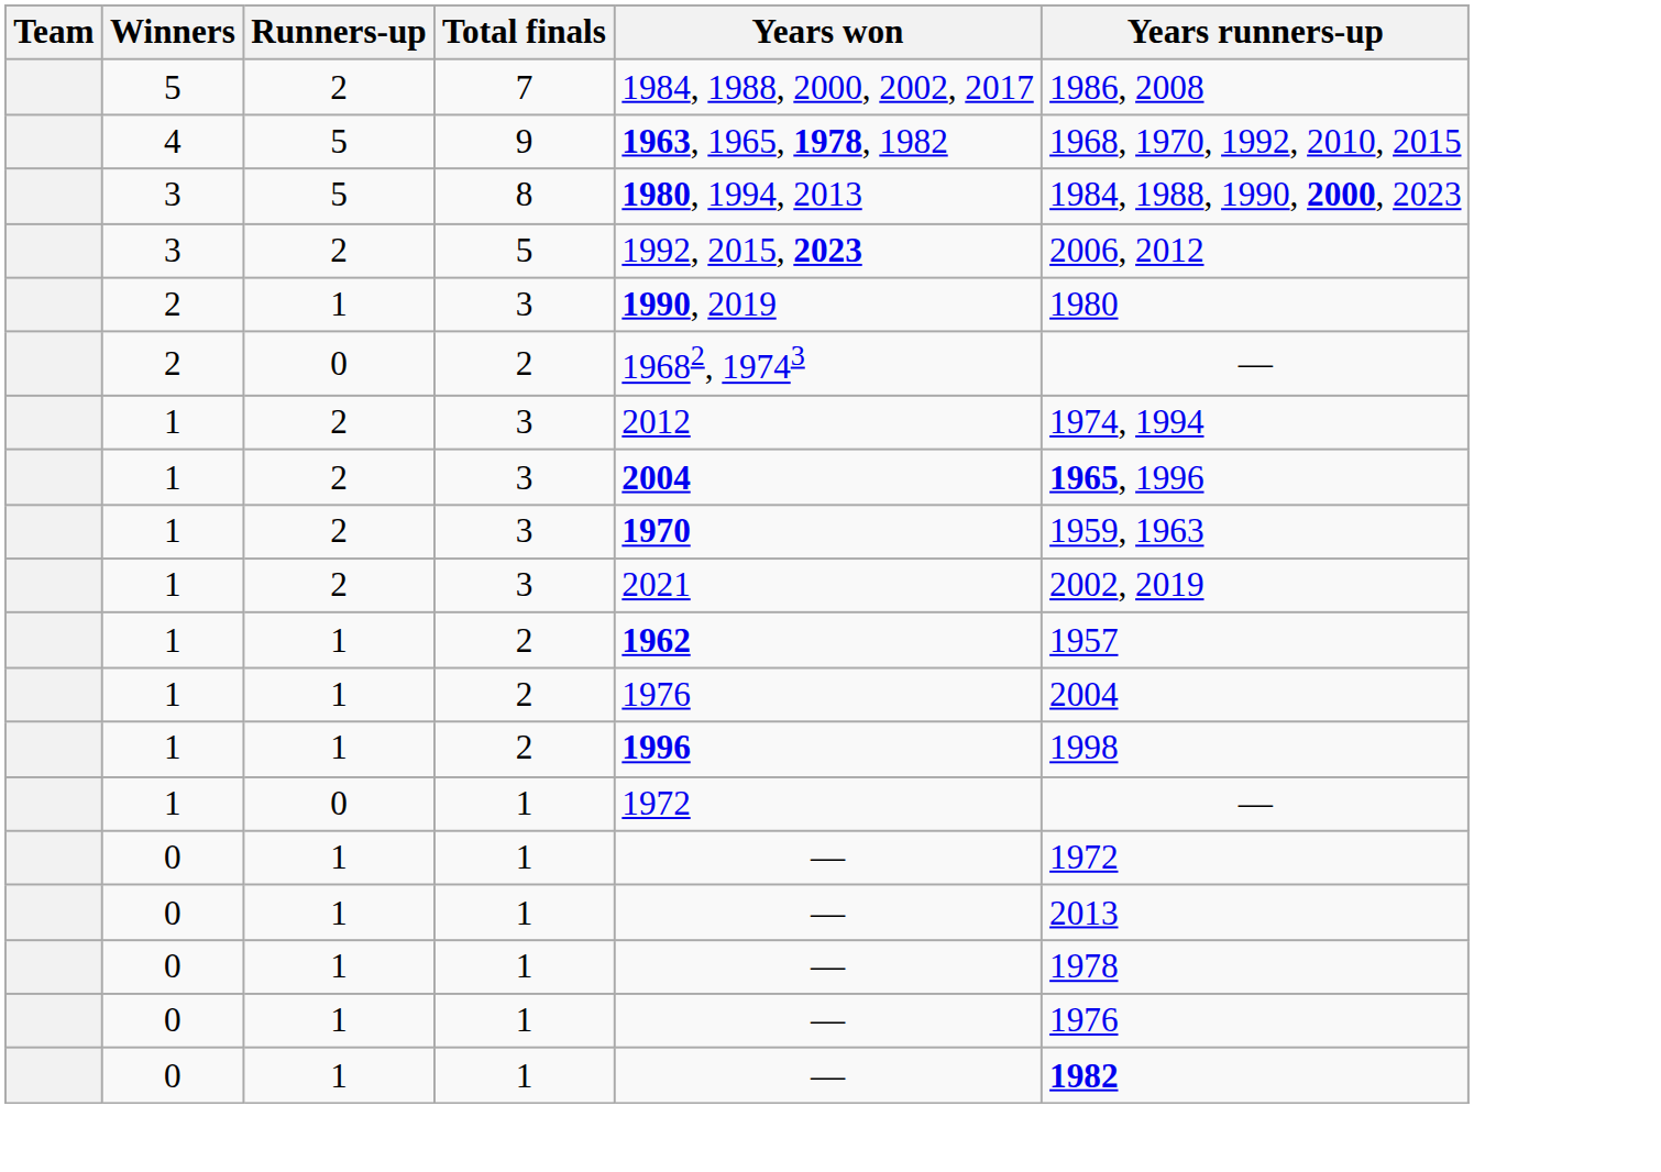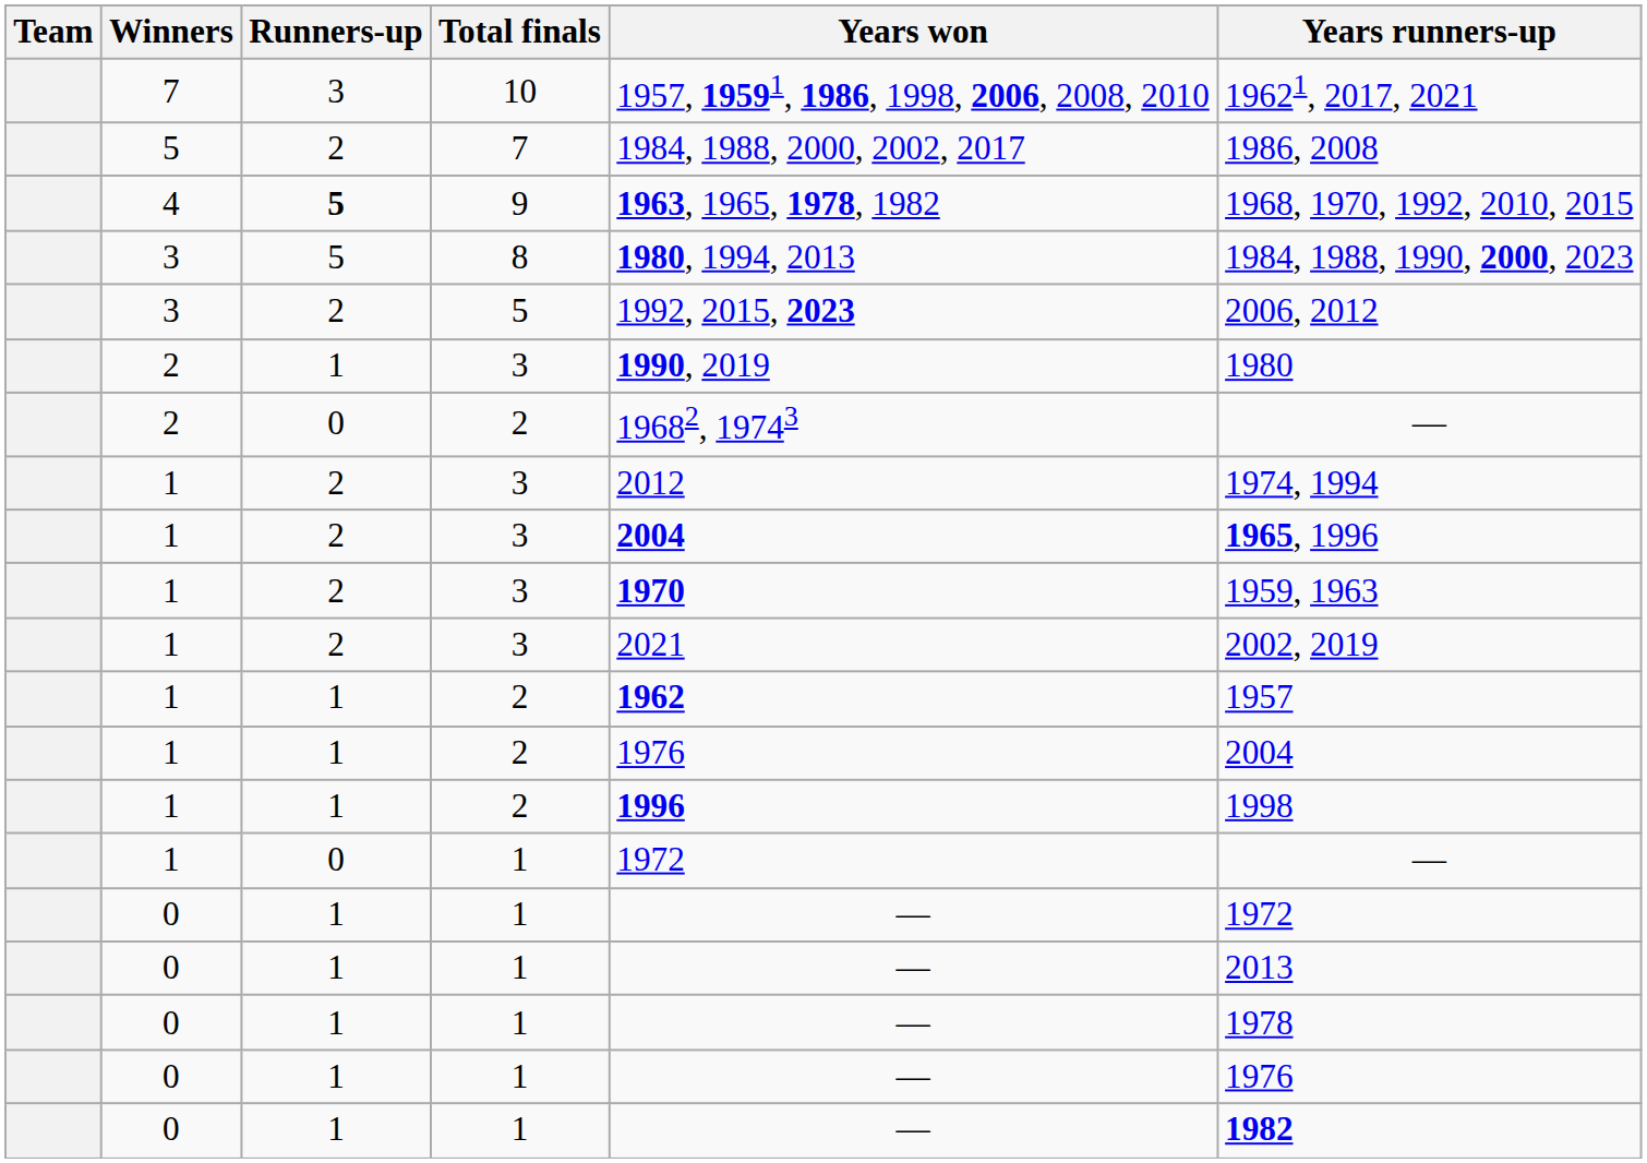 <table class="wikitable sortable plainrowheaders" style="text-align:center;">
 <tr>
 <th scope=col>Team</th>
 <th scope=col>Winners</th>
 <th scope=col>Runners-up</th>
 <th scope=col>Total finals</th>
 <th scope=col class=unsortable>Years won</th>
 <th scope=col class=unsortable>Years runners-up</th>
+</tr>
+<tr>
+<th scope="row" style="text-align:left"></th>
+<td>7</td>
+<td>3</td>
+<td>10</td>
+<td style="text-align:left"><a href='#'>1957</a>, <strong><a href='#'>1959</a></strong><sup><a href='#'>1</a></sup>, <strong><a href='#'>1986</a></strong>, <a href='#'>1998</a>, <strong><a href='#'>2006</a></strong>, <a href='#'>2008</a>, <a href='#'>2010</a></td>
+<td style="text-align:left"><a href='#'>1962</a><sup><a href='#'>1</a></sup>, <a href='#'>2017</a>, <a href='#'>2021</a></td>
 </tr>
 <tr>
 <th scope="row" style="text-align:left"></th>
 <td>5</td>
 <td>2</td>
 <td>7</td>
 <td style="text-align:left"><a href='#'>1984</a>, <a href='#'>1988</a>, <a href='#'>2000</a>, <a href='#'>2002</a>, <a href='#'>2017</a></td>
 <td style="text-align:left"><a href='#'>1986</a>, <a href='#'>2008</a></td>
 </tr>
 <tr>
 <th scope="row" style="text-align:left"></th>
 <td>4</td>
-<td>5</td>
+<td><strong>5</strong></td>
 <td>9</td>
 <td style="text-align:left"><strong><a href='#'>1963</a></strong>, <a href='#'>1965</a>, <strong><a href='#'>1978</a></strong>, <a href='#'>1982</a></td>
 <td style="text-align:left"><a href='#'>1968</a>, <a href='#'>1970</a>, <a href='#'>1992</a>, <a href='#'>2010</a>, <a href='#'>2015</a></td>
 </tr>
 <tr>
 <th scope="row" style="text-align:left"></th>
 <td>3</td>
 <td>5</td>
 <td>8</td>
 <td style="text-align:left"><strong><a href='#'>1980</a></strong>, <a href='#'>1994</a>, <a href='#'>2013</a></td>
 <td style="text-align:left"><a href='#'>1984</a>, <a href='#'>1988</a>, <a href='#'>1990</a>, <strong><a href='#'>2000</a></strong>, <a href='#'>2023</a></td>
 </tr>
 <tr>
 <th scope="row" style="text-align:left"></th>
 <td>3</td>
 <td>2</td>
 <td>5</td>
 <td style="text-align:left"><a href='#'>1992</a>, <a href='#'>2015</a>, <strong><a href='#'>2023</a></strong></td>
 <td style="text-align:left"><a href='#'>2006</a>, <a href='#'>2012</a></td>
 </tr>
 <tr>
 <th scope="row" style="text-align:left"></th>
 <td>2</td>
 <td>1</td>
 <td>3</td>
 <td style="text-align:left"><strong><a href='#'>1990</a></strong>, <a href='#'>2019</a></td>
 <td style="text-align:left"><a href='#'>1980</a></td>
 </tr>
 <tr>
 <th scope="row" style="text-align:left"></th>
 <td>2</td>
 <td>0</td>
 <td>2</td>
 <td style="text-align:left"><a href='#'>1968</a><sup><a href='#'>2</a></sup>, <a href='#'>1974</a><sup><a href='#'>3</a></sup></td>
 <td>—</td>
 </tr>
 <tr>
 <th scope="row" style="text-align:left"></th>
 <td>1</td>
 <td>2</td>
 <td>3</td>
 <td style="text-align:left"><a href='#'>2012</a></td>
 <td style="text-align:left"><a href='#'>1974</a>, <a href='#'>1994</a></td>
 </tr>
 <tr>
 <th scope="row" style="text-align:left"></th>
 <td>1</td>
 <td>2</td>
 <td>3</td>
 <td style="text-align:left"><strong><a href='#'>2004</a></strong></td>
 <td style="text-align:left"><strong><a href='#'>1965</a></strong>, <a href='#'>1996</a></td>
 </tr>
 <tr>
 <th scope="row" style="text-align:left"></th>
 <td>1</td>
 <td>2</td>
 <td>3</td>
 <td style="text-align:left"><strong><a href='#'>1970</a></strong></td>
 <td style="text-align:left"><a href='#'>1959</a>, <a href='#'>1963</a></td>
 </tr>
 <tr>
 <th scope="row" style="text-align:left"></th>
 <td>1</td>
 <td>2</td>
 <td>3</td>
 <td style="text-align:left"><a href='#'>2021</a></td>
 <td style="text-align:left"><a href='#'>2002</a>, <a href='#'>2019</a></td>
 </tr>
 <tr>
 <th scope="row" style="text-align:left"></th>
 <td>1</td>
 <td>1</td>
 <td>2</td>
 <td style="text-align:left"><strong><a href='#'>1962</a></strong></td>
 <td style="text-align:left"><a href='#'>1957</a></td>
 </tr>
 <tr>
 <th scope="row" style="text-align:left"></th>
 <td>1</td>
 <td>1</td>
 <td>2</td>
 <td style="text-align:left"><a href='#'>1976</a></td>
 <td style="text-align:left"><a href='#'>2004</a></td>
 </tr>
 <tr>
 <th scope="row" style="text-align:left"></th>
 <td>1</td>
 <td>1</td>
 <td>2</td>
 <td style="text-align:left"><strong><a href='#'>1996</a></strong></td>
 <td style="text-align:left"><a href='#'>1998</a></td>
 </tr>
 <tr>
 <th scope="row" style="text-align:left"></th>
 <td>1</td>
 <td>0</td>
 <td>1</td>
 <td style="text-align:left"><a href='#'>1972</a></td>
 <td>—</td>
 </tr>
 <tr>
 <th scope="row" style="text-align:left"></th>
 <td>0</td>
 <td>1</td>
 <td>1</td>
 <td>—</td>
 <td style="text-align:left"><a href='#'>1972</a></td>
 </tr>
 <tr>
 <th scope="row" style="text-align:left"></th>
 <td>0</td>
 <td>1</td>
 <td>1</td>
 <td>—</td>
 <td style="text-align:left"><a href='#'>2013</a></td>
 </tr>
 <tr>
 <th scope="row" style="text-align:left"></th>
 <td>0</td>
 <td>1</td>
 <td>1</td>
 <td>—</td>
 <td style="text-align:left"><a href='#'>1978</a></td>
 </tr>
 <tr>
 <th scope="row" style="text-align:left"></th>
 <td>0</td>
 <td>1</td>
 <td>1</td>
 <td>—</td>
 <td style="text-align:left"><a href='#'>1976</a></td>
 </tr>
 <tr>
 <th scope="row" style="text-align:left"></th>
 <td>0</td>
 <td>1</td>
 <td>1</td>
 <td>—</td>
 <td style="text-align:left"><strong><a href='#'>1982</a></strong></td>
 </tr>
 </table>
